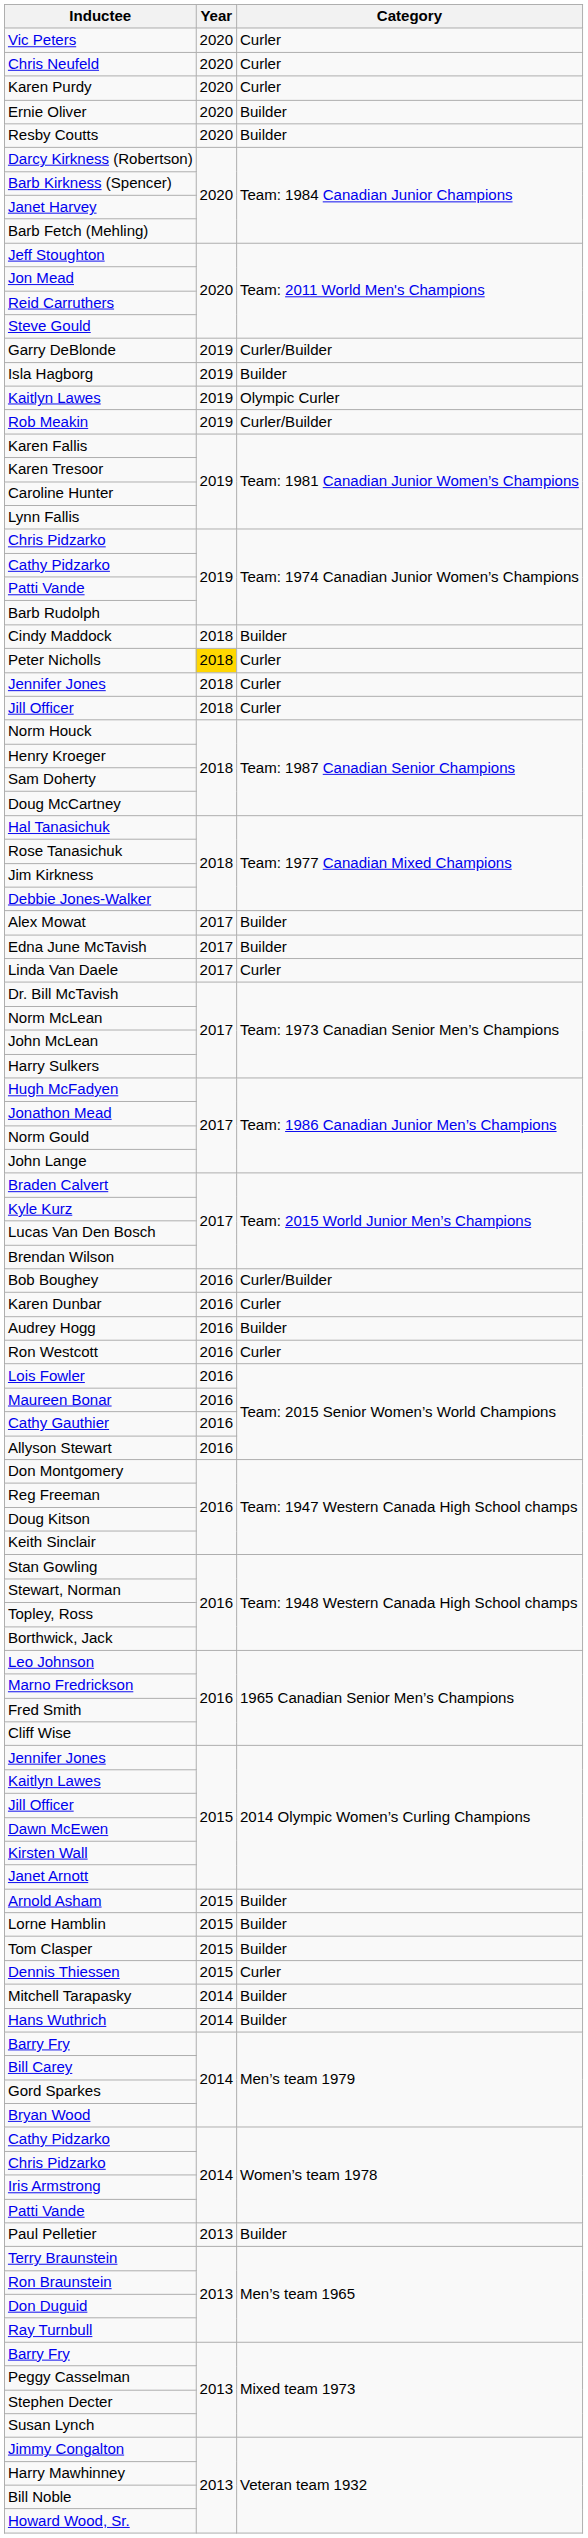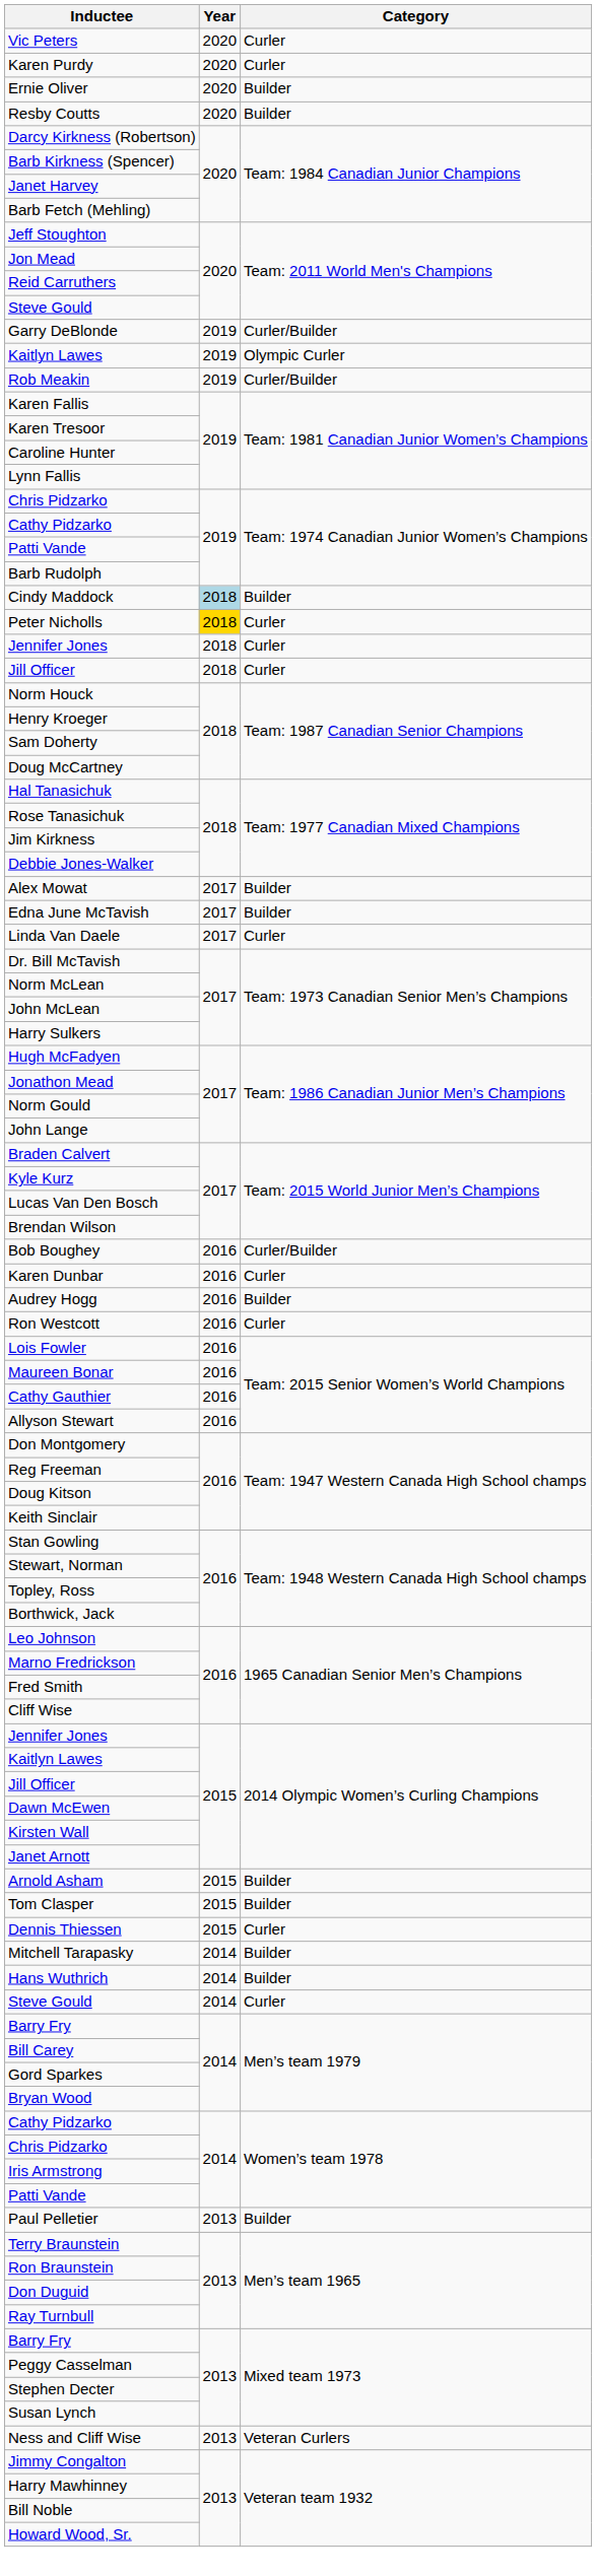 <table class="wikitable mw-collapsible">
 <tr>
 <th>Inductee</th>
 <th>Year</th>
 <th>Category</th>
 </tr>
 <tr>
 <td><a href='#'>Vic Peters</a></td>
-<td>2020</td>
-<td>Curler</td>
-</tr>
-<tr>
-<td><a href='#'>Chris Neufeld</a></td>
 <td>2020</td>
 <td>Curler</td>
 </tr>
 <tr>
 <td>Karen Purdy</td>
 <td>2020</td>
 <td>Curler</td>
 </tr>
 <tr>
 <td>Ernie Oliver</td>
 <td>2020</td>
 <td>Builder</td>
 </tr>
 <tr>
 <td>Resby Coutts</td>
 <td>2020</td>
 <td>Builder</td>
 </tr>
 <tr>
 <td><a href='#'>Darcy Kirkness</a> (Robertson)</td>
 <td rowspan="4">2020</td>
 <td rowspan="4">Team: 1984 <a href='#'>Canadian Junior Champions</a></td>
 </tr>
 <tr>
 <td><a href='#'>Barb Kirkness</a> (Spencer)</td>
 </tr>
 <tr>
 <td><a href='#'>Janet Harvey</a></td>
 </tr>
 <tr>
 <td>Barb Fetch (Mehling)</td>
 </tr>
 <tr>
 <td><a href='#'>Jeff Stoughton</a></td>
 <td rowspan="4">2020</td>
 <td rowspan="4">Team: <a href='#'>2011 World Men's Champions</a></td>
 </tr>
 <tr>
 <td><a href='#'>Jon Mead</a></td>
 </tr>
 <tr>
 <td><a href='#'>Reid Carruthers</a></td>
 </tr>
 <tr>
 <td><a href='#'>Steve Gould</a></td>
 </tr>
 <tr>
 <td>Garry DeBlonde</td>
 <td>2019</td>
 <td>Curler/Builder</td>
 </tr>
 <tr>
-<td>Isla Hagborg</td>
-<td>2019</td>
-<td>Builder</td>
-</tr>
-<tr>
 <td><a href='#'>Kaitlyn Lawes</a></td>
 <td>2019</td>
 <td>Olympic Curler</td>
 </tr>
 <tr>
 <td><a href='#'>Rob Meakin</a></td>
 <td>2019</td>
 <td>Curler/Builder</td>
 </tr>
 <tr>
 <td>Karen Fallis</td>
 <td rowspan="4">2019</td>
 <td rowspan="4">Team: 1981 <a href='#'>Canadian Junior Women’s Champions</a></td>
 </tr>
 <tr>
 <td>Karen Tresoor</td>
 </tr>
 <tr>
 <td>Caroline Hunter</td>
 </tr>
 <tr>
 <td>Lynn Fallis</td>
 </tr>
 <tr>
 <td><a href='#'>Chris Pidzarko</a></td>
 <td rowspan="4">2019</td>
 <td rowspan="4">Team: 1974 Canadian Junior Women’s Champions</td>
 </tr>
 <tr>
 <td><a href='#'>Cathy Pidzarko</a></td>
 </tr>
 <tr>
 <td><a href='#'>Patti Vande</a></td>
 </tr>
 <tr>
 <td>Barb Rudolph</td>
 </tr>
 <tr>
 <td>Cindy Maddock</td>
-<td>2018</td>
+<td style="background: lightblue;">2018</td>
 <td>Builder</td>
 </tr>
 <tr>
 <td>Peter Nicholls</td>
 <td style="background: gold;">2018</td>
 <td>Curler</td>
 </tr>
 <tr>
 <td><a href='#'>Jennifer Jones</a></td>
 <td>2018</td>
 <td>Curler</td>
 </tr>
 <tr>
 <td><a href='#'>Jill Officer</a></td>
 <td>2018</td>
 <td>Curler</td>
 </tr>
 <tr>
 <td>Norm Houck</td>
 <td rowspan="4">2018</td>
 <td rowspan="4">Team: 1987 <a href='#'>Canadian Senior Champions</a></td>
 </tr>
 <tr>
 <td>Henry Kroeger</td>
 </tr>
 <tr>
 <td>Sam Doherty</td>
 </tr>
 <tr>
 <td>Doug McCartney</td>
 </tr>
 <tr>
 <td><a href='#'>Hal Tanasichuk</a></td>
 <td rowspan="4">2018</td>
 <td rowspan="4">Team: 1977 <a href='#'>Canadian Mixed Champions</a></td>
 </tr>
 <tr>
 <td>Rose Tanasichuk</td>
 </tr>
 <tr>
 <td>Jim Kirkness</td>
 </tr>
 <tr>
 <td><a href='#'>Debbie Jones-Walker</a></td>
 </tr>
 <tr>
 <td>Alex Mowat</td>
 <td>2017</td>
 <td>Builder</td>
 </tr>
 <tr>
 <td>Edna June McTavish</td>
 <td>2017</td>
 <td>Builder</td>
 </tr>
 <tr>
 <td>Linda Van Daele</td>
 <td>2017</td>
 <td>Curler</td>
 </tr>
 <tr>
 <td>Dr. Bill McTavish</td>
 <td rowspan="4">2017</td>
 <td rowspan="4">Team: 1973 Canadian Senior Men’s Champions</td>
 </tr>
 <tr>
 <td>Norm McLean</td>
 </tr>
 <tr>
 <td>John McLean</td>
 </tr>
 <tr>
 <td>Harry Sulkers</td>
 </tr>
 <tr>
 <td><a href='#'>Hugh McFadyen</a></td>
 <td rowspan="4">2017</td>
 <td rowspan="4">Team: <a href='#'>1986 Canadian Junior Men’s Champions</a></td>
 </tr>
 <tr>
 <td><a href='#'>Jonathon Mead</a></td>
 </tr>
 <tr>
 <td>Norm Gould</td>
 </tr>
 <tr>
 <td>John Lange</td>
 </tr>
 <tr>
 <td><a href='#'>Braden Calvert</a></td>
 <td rowspan="4">2017</td>
 <td rowspan="4">Team: <a href='#'>2015 World Junior Men’s Champions</a></td>
 </tr>
 <tr>
 <td><a href='#'>Kyle Kurz</a></td>
 </tr>
 <tr>
 <td>Lucas Van Den Bosch</td>
 </tr>
 <tr>
 <td>Brendan Wilson</td>
 </tr>
 <tr>
 <td>Bob Boughey</td>
 <td>2016</td>
 <td>Curler/Builder</td>
 </tr>
 <tr>
 <td>Karen Dunbar</td>
 <td>2016</td>
 <td>Curler</td>
 </tr>
 <tr>
 <td>Audrey Hogg</td>
 <td>2016</td>
 <td>Builder</td>
 </tr>
 <tr>
 <td>Ron Westcott</td>
 <td>2016</td>
 <td>Curler</td>
 </tr>
 <tr>
 <td><a href='#'>Lois Fowler</a></td>
 <td>2016</td>
 <td rowspan="4">Team: 2015 Senior Women’s World Champions</td>
 </tr>
 <tr>
 <td><a href='#'>Maureen Bonar</a></td>
 <td>2016</td>
 </tr>
 <tr>
 <td><a href='#'>Cathy Gauthier</a></td>
 <td>2016</td>
 </tr>
 <tr>
 <td>Allyson Stewart</td>
 <td>2016</td>
 </tr>
 <tr>
 <td>Don Montgomery</td>
 <td rowspan="4">2016</td>
 <td rowspan="4">Team: 1947 Western Canada High School champs</td>
 </tr>
 <tr>
 <td>Reg Freeman</td>
 </tr>
 <tr>
 <td>Doug Kitson</td>
 </tr>
 <tr>
 <td>Keith Sinclair</td>
 </tr>
 <tr>
 <td>Stan Gowling</td>
 <td rowspan="4">2016</td>
 <td rowspan="4">Team: 1948 Western Canada High School champs</td>
 </tr>
 <tr>
 <td>Stewart,  Norman</td>
 </tr>
 <tr>
 <td>Topley,  Ross</td>
 </tr>
 <tr>
 <td>Borthwick,  Jack</td>
 </tr>
 <tr>
 <td><a href='#'>Leo Johnson</a></td>
 <td rowspan="4">2016</td>
 <td rowspan="4">1965 Canadian Senior Men’s Champions</td>
 </tr>
 <tr>
 <td><a href='#'>Marno Fredrickson</a></td>
 </tr>
 <tr>
 <td>Fred Smith</td>
 </tr>
 <tr>
 <td>Cliff Wise</td>
 </tr>
 <tr>
 <td><a href='#'>Jennifer Jones</a></td>
 <td rowspan="6">2015</td>
 <td rowspan="6">2014 Olympic Women’s Curling Champions</td>
 </tr>
 <tr>
 <td><a href='#'>Kaitlyn Lawes</a></td>
 </tr>
 <tr>
 <td><a href='#'>Jill Officer</a></td>
 </tr>
 <tr>
 <td><a href='#'>Dawn McEwen</a></td>
 </tr>
 <tr>
 <td><a href='#'>Kirsten Wall</a></td>
 </tr>
 <tr>
 <td><a href='#'>Janet Arnott</a></td>
 </tr>
 <tr>
 <td><a href='#'>Arnold Asham</a></td>
 <td>2015</td>
 <td>Builder</td>
 </tr>
 <tr>
-<td>Lorne Hamblin</td>
-<td>2015</td>
-<td>Builder</td>
-</tr>
-<tr>
 <td>Tom Clasper</td>
 <td>2015</td>
 <td>Builder</td>
 </tr>
 <tr>
 <td><a href='#'>Dennis Thiessen</a></td>
 <td>2015</td>
 <td>Curler</td>
 </tr>
 <tr>
 <td>Mitchell Tarapasky</td>
 <td>2014</td>
 <td>Builder</td>
 </tr>
 <tr>
 <td><a href='#'>Hans Wuthrich</a></td>
 <td>2014</td>
 <td>Builder</td>
+</tr>
+<tr>
+<td><a href='#'>Steve Gould</a></td>
+<td>2014</td>
+<td>Curler</td>
 </tr>
 <tr>
 <td><a href='#'>Barry Fry</a></td>
 <td rowspan="4">2014</td>
 <td rowspan="4">Men’s team 1979</td>
 </tr>
 <tr>
 <td><a href='#'>Bill Carey</a></td>
 </tr>
 <tr>
 <td>Gord Sparkes</td>
 </tr>
 <tr>
 <td><a href='#'>Bryan Wood</a></td>
 </tr>
 <tr>
 <td><a href='#'>Cathy Pidzarko</a></td>
 <td rowspan="4">2014</td>
 <td rowspan="4">Women’s team 1978</td>
 </tr>
 <tr>
 <td><a href='#'>Chris Pidzarko</a></td>
 </tr>
 <tr>
 <td><a href='#'>Iris Armstrong</a></td>
 </tr>
 <tr>
 <td><a href='#'>Patti Vande</a></td>
 </tr>
 <tr>
 <td>Paul Pelletier</td>
 <td>2013</td>
 <td>Builder</td>
 </tr>
 <tr>
 <td><a href='#'>Terry Braunstein</a></td>
 <td rowspan="4">2013</td>
 <td rowspan="4">Men’s team 1965</td>
 </tr>
 <tr>
 <td><a href='#'>Ron Braunstein</a></td>
 </tr>
 <tr>
 <td><a href='#'>Don Duguid</a></td>
 </tr>
 <tr>
 <td><a href='#'>Ray Turnbull</a></td>
 </tr>
 <tr>
 <td><a href='#'>Barry Fry</a></td>
 <td rowspan="4">2013</td>
 <td rowspan="4">Mixed  team 1973</td>
 </tr>
 <tr>
 <td>Peggy Casselman</td>
 </tr>
 <tr>
 <td>Stephen Decter</td>
 </tr>
 <tr>
 <td>Susan Lynch</td>
 </tr>
 <tr>
+<td>Ness and Cliff Wise</td>
+<td>2013</td>
+<td>Veteran Curlers</td>
+</tr>
+<tr>
 <td><a href='#'>Jimmy Congalton</a></td>
 <td rowspan="4">2013</td>
 <td rowspan="4">Veteran team 1932</td>
 </tr>
 <tr>
 <td>Harry Mawhinney</td>
 </tr>
 <tr>
 <td>Bill Noble</td>
 </tr>
 <tr>
 <td><a href='#'>Howard Wood, Sr.</a></td>
 </tr>
 </table>
